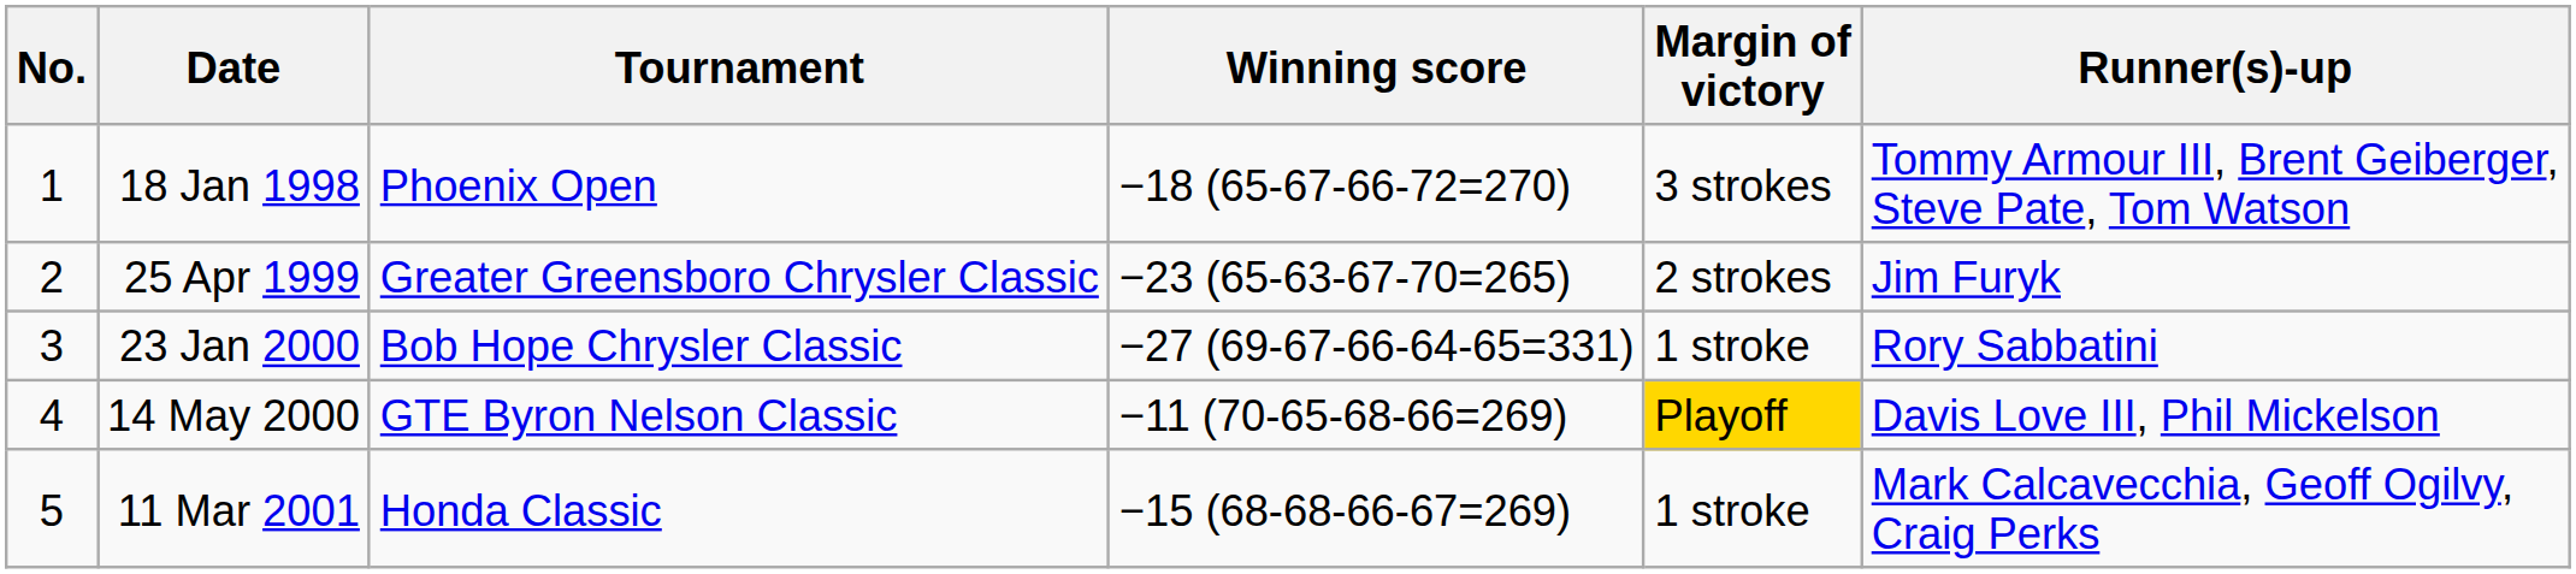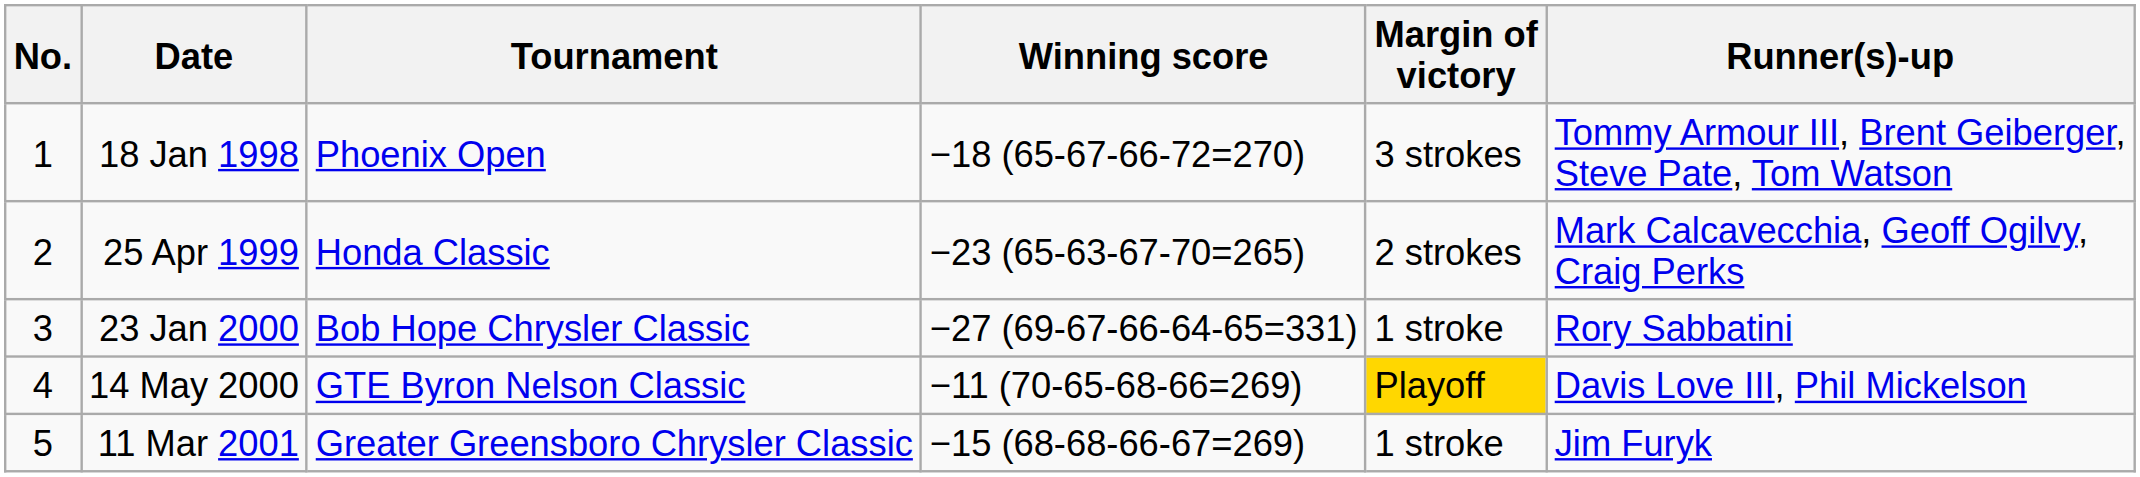 <table class="wikitable" style="font-size:95%;">
 <tr>
 <th>No.</th>
 <th>Date</th>
 <th>Tournament</th>
 <th>Winning score</th>
 <th>Margin of<br>victory</th>
 <th>Runner(s)-up</th>
 </tr>
 <tr>
 <td align=center>1</td>
 <td align=right>18 Jan <a href='#'>1998</a></td>
 <td><a href='#'>Phoenix Open</a></td>
 <td>−18 (65-67-66-72=270)</td>
 <td>3 strokes</td>
 <td> <a href='#'>Tommy Armour III</a>,  <a href='#'>Brent Geiberger</a>,<br> <a href='#'>Steve Pate</a>,  <a href='#'>Tom Watson</a></td>
 </tr>
 <tr>
 <td align=center>2</td>
 <td align=right>25 Apr <a href='#'>1999</a></td>
-<td><a href='#'>Greater Greensboro Chrysler Classic</a></td>
+<td><a href='#'>Honda Classic</a></td>
 <td>−23 (65-63-67-70=265)</td>
 <td>2 strokes</td>
-<td> <a href='#'>Jim Furyk</a></td>
+<td> <a href='#'>Mark Calcavecchia</a>,  <a href='#'>Geoff Ogilvy</a>,<br> <a href='#'>Craig Perks</a></td>
 </tr>
 <tr>
 <td align=center>3</td>
 <td align=right>23 Jan <a href='#'>2000</a></td>
 <td><a href='#'>Bob Hope Chrysler Classic</a></td>
 <td>−27 (69-67-66-64-65=331)</td>
 <td>1 stroke</td>
 <td> <a href='#'>Rory Sabbatini</a></td>
 </tr>
 <tr>
 <td align=center>4</td>
 <td align=right>14 May 2000</td>
 <td><a href='#'>GTE Byron Nelson Classic</a></td>
 <td>−11 (70-65-68-66=269)</td>
 <td style="background: gold;">Playoff</td>
 <td> <a href='#'>Davis Love III</a>,  <a href='#'>Phil Mickelson</a></td>
 </tr>
 <tr>
 <td align=center>5</td>
 <td align=right>11 Mar <a href='#'>2001</a></td>
-<td><a href='#'>Honda Classic</a></td>
+<td><a href='#'>Greater Greensboro Chrysler Classic</a></td>
 <td>−15 (68-68-66-67=269)</td>
 <td>1 stroke</td>
-<td> <a href='#'>Mark Calcavecchia</a>,  <a href='#'>Geoff Ogilvy</a>,<br> <a href='#'>Craig Perks</a></td>
+<td> <a href='#'>Jim Furyk</a></td>
 </tr>
 </table>
